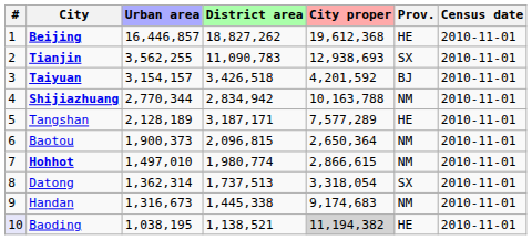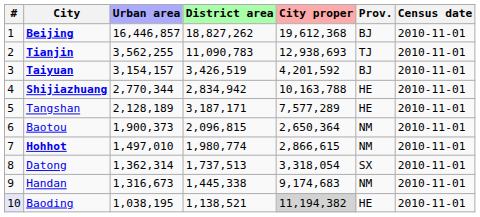 <table class="wikitable sortable" style="font-size:90%;">
 <tr>
 <th>#</th>
 <th>City</th>
 <th style ="background-color: #aaaaff;">Urban area</th>
 <th style ="background-color: #aaffaa;">District area</th>
 <th style ="background-color: #ffaaaa;">City proper</th>
 <th>Prov.</th>
 <th>Census date</th>
 </tr>
 <tr>
 <td>1</td>
 <td><strong><a href='#'>Beijing</a></strong></td>
 <td>16,446,857</td>
 <td>18,827,262</td>
 <td>19,612,368</td>
-<td>HE</td>
+<td>BJ</td>
 <td>2010-11-01</td>
 </tr>
 <tr>
 <td>2</td>
 <td><strong><a href='#'>Tianjin</a></strong></td>
 <td>3,562,255</td>
 <td>11,090,783</td>
 <td>12,938,693</td>
-<td>SX</td>
+<td>TJ</td>
 <td>2010-11-01</td>
 </tr>
 <tr>
 <td>3</td>
 <td><strong><a href='#'>Taiyuan</a></strong></td>
 <td>3,154,157</td>
-<td>3,426,518</td>
+<td>3,426,519</td>
 <td>4,201,592</td>
 <td>BJ</td>
 <td>2010-11-01</td>
 </tr>
 <tr>
 <td>4</td>
 <td><strong><a href='#'>Shijiazhuang</a></strong></td>
 <td>2,770,344</td>
 <td>2,834,942</td>
 <td>10,163,788</td>
-<td>NM</td>
+<td>HE</td>
 <td>2010-11-01</td>
 </tr>
 <tr>
 <td>5</td>
 <td><a href='#'>Tangshan</a></td>
 <td>2,128,189</td>
 <td>3,187,171</td>
 <td>7,577,289</td>
 <td>HE</td>
 <td>2010-11-01</td>
 </tr>
 <tr>
 <td>6</td>
 <td><a href='#'>Baotou</a></td>
 <td>1,900,373</td>
 <td>2,096,815</td>
 <td>2,650,364</td>
 <td>NM</td>
 <td>2010-11-01</td>
 </tr>
 <tr>
 <td>7</td>
 <td><strong><a href='#'>Hohhot</a></strong></td>
 <td>1,497,010</td>
 <td>1,980,774</td>
 <td>2,866,615</td>
 <td>NM</td>
 <td>2010-11-01</td>
 </tr>
 <tr>
 <td>8</td>
 <td><a href='#'>Datong</a></td>
 <td>1,362,314</td>
 <td>1,737,513</td>
 <td>3,318,054</td>
 <td>SX</td>
 <td>2010-11-01</td>
 </tr>
 <tr>
 <td>9</td>
 <td><a href='#'>Handan</a></td>
 <td>1,316,673</td>
 <td>1,445,338</td>
 <td>9,174,683</td>
 <td>NM</td>
 <td>2010-11-01</td>
 </tr>
 <tr>
 <td style="background: lavender;">10</td>
 <td><a href='#'>Baoding</a></td>
 <td>1,038,195</td>
 <td>1,138,521</td>
 <td style="background: lightgrey;">11,194,382</td>
 <td>HE</td>
 <td>2010-11-01</td>
 </tr>
 </table>
